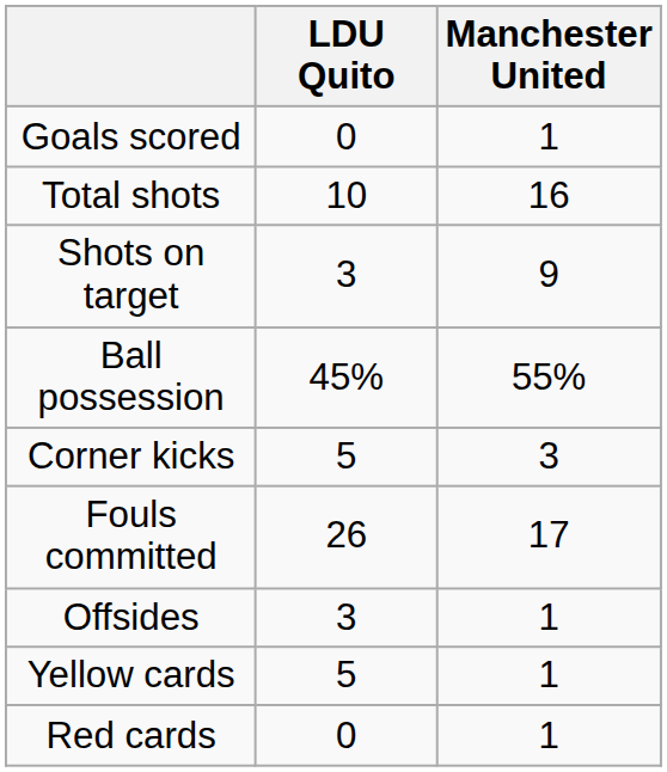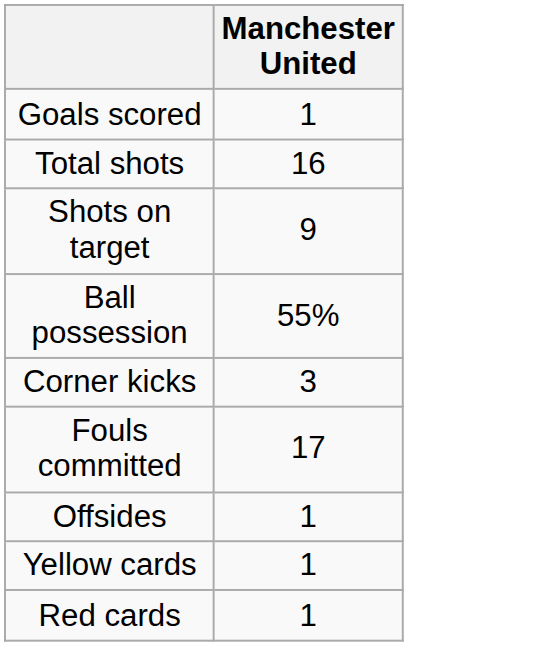 <table class="wikitable" style="text-align: center">
 <tr>
 <th width=100></th>
-<th width=70>LDU Quito</th>
 <th width=70>Manchester United</th>
 </tr>
 <tr>
 <td>Goals scored</td>
-<td>0</td>
 <td>1</td>
 </tr>
 <tr>
 <td>Total shots</td>
-<td>10</td>
 <td>16</td>
 </tr>
 <tr>
 <td>Shots on target</td>
-<td>3</td>
 <td>9</td>
 </tr>
 <tr>
 <td>Ball possession</td>
-<td>45%</td>
 <td>55%</td>
 </tr>
 <tr>
 <td>Corner kicks</td>
-<td>5</td>
 <td>3</td>
 </tr>
 <tr>
 <td>Fouls committed</td>
-<td>26</td>
 <td>17</td>
 </tr>
 <tr>
 <td>Offsides</td>
-<td>3</td>
 <td>1</td>
 </tr>
 <tr>
 <td>Yellow cards</td>
-<td>5</td>
 <td>1</td>
 </tr>
 <tr>
 <td>Red cards</td>
-<td>0</td>
 <td>1</td>
 </tr>
 </table>
